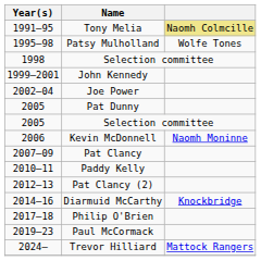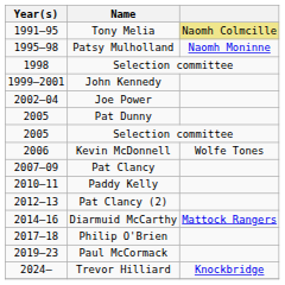 <table class="wikitable" style="text-align: center;">
 <tr>
 <th>Year(s)</th>
 <th>Name</th>
 <th></th>
 </tr>
 <tr>
 <td>1991–95</td>
 <td style="text-align: center;">Tony Melia</td>
 <td style="background: khaki;">Naomh Colmcille</td>
 </tr>
 <tr>
 <td>1995–98</td>
 <td>Patsy Mulholland</td>
-<td>Wolfe Tones</td>
+<td><a href='#'>Naomh Moninne</a></td>
 </tr>
 <tr>
 <td>1998</td>
 <td colspan=2>Selection committee</td>
 </tr>
 <tr>
 <td>1999–2001</td>
 <td>John Kennedy</td>
 <td><small></small></td>
 </tr>
 <tr>
 <td>2002–04</td>
 <td>Joe Power</td>
 <td><small></small></td>
 </tr>
 <tr>
 <td>2005</td>
 <td>Pat Dunny</td>
 <td><small></small></td>
 </tr>
 <tr>
 <td>2005</td>
 <td colspan=2>Selection committee</td>
 </tr>
 <tr>
 <td>2006</td>
 <td>Kevin McDonnell</td>
-<td><a href='#'>Naomh Moninne</a></td>
+<td>Wolfe Tones</td>
 </tr>
 <tr>
 <td>2007–09</td>
 <td>Pat Clancy</td>
 <td><small></small></td>
 </tr>
 <tr>
 <td>2010–11</td>
 <td>Paddy Kelly</td>
 <td><small></small></td>
 </tr>
 <tr>
 <td>2012–13</td>
 <td>Pat Clancy (2)</td>
 <td><small></small></td>
 </tr>
 <tr>
 <td>2014–16</td>
 <td>Diarmuid McCarthy</td>
-<td><a href='#'>Knockbridge</a></td>
+<td><a href='#'>Mattock Rangers</a></td>
 </tr>
 <tr>
 <td>2017–18</td>
 <td>Philip O'Brien</td>
 <td><small></small></td>
 </tr>
 <tr>
 <td>2019–23</td>
 <td>Paul McCormack</td>
 <td><small></small></td>
 </tr>
 <tr>
 <td>2024–</td>
 <td>Trevor Hilliard</td>
-<td><a href='#'>Mattock Rangers</a></td>
+<td><a href='#'>Knockbridge</a></td>
 </tr>
 <tr>
 </tr>
 </table>
